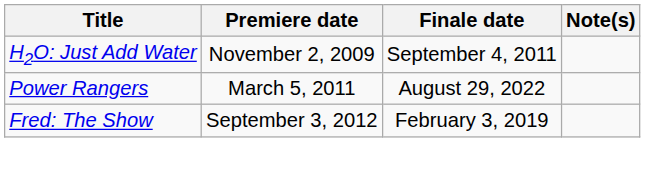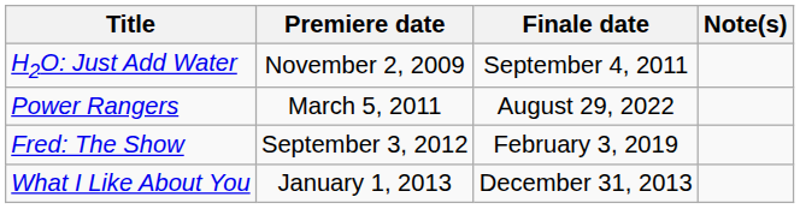 <table class="wikitable sortable" style="text-align:center;">
 <tr>
 <th>Title</th>
 <th>Premiere date</th>
 <th>Finale date</th>
 <th>Note(s)</th>
 </tr>
 <tr>
 <td scope="row" style="text-align:left;"><em><a href='#'>H<sub>2</sub>O: Just Add Water</a></em></td>
 <td>November 2, 2009</td>
 <td>September 4, 2011</td>
 <td></td>
 </tr>
 <tr>
 <td scope="row" style="text-align:left;"><em><a href='#'>Power Rangers</a></em></td>
 <td>March 5, 2011</td>
 <td>August 29, 2022</td>
 <td></td>
 </tr>
 <tr>
 <td scope="row" style="text-align:left;"><em><a href='#'>Fred: The Show</a></em></td>
 <td>September 3, 2012</td>
 <td>February 3, 2019</td>
 <td></td>
 </tr>
+<tr>
+<td scope="row" style="text-align:left;"><em><a href='#'>What I Like About You</a></em></td>
+<td>January 1, 2013</td>
+<td>December 31, 2013</td>
+<td></td>
+</tr>
 </table>
